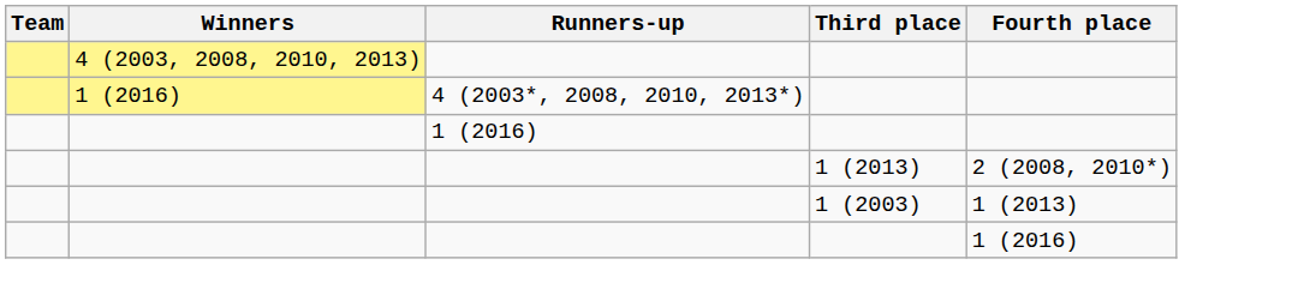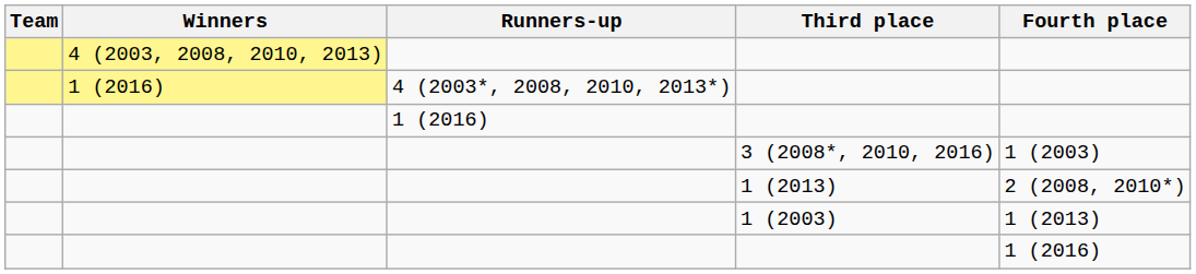 <table class=wikitable>
 <tr>
 <th>Team</th>
 <th>Winners</th>
 <th>Runners-up</th>
 <th>Third place</th>
 <th>Fourth place</th>
 </tr>
 <tr>
 <td style=background:#FFF68F></td>
 <td style=background:#FFF68F>4 (2003, 2008, 2010, 2013)</td>
 <td></td>
 <td></td>
 <td></td>
 </tr>
 <tr>
 <td style=background:#FFF68F></td>
 <td style=background:#FFF68F>1 (2016)</td>
 <td>4 (2003*, 2008, 2010, 2013*)</td>
 <td></td>
 <td></td>
 </tr>
 <tr>
 <td></td>
 <td></td>
 <td>1 (2016)</td>
 <td></td>
 <td></td>
 </tr>
 <tr>
 <td></td>
 <td></td>
 <td></td>
+<td>3 (2008*, 2010, 2016)</td>
+<td>1 (2003)</td>
+</tr>
+<tr>
+<td></td>
+<td></td>
+<td></td>
 <td>1 (2013)</td>
 <td>2 (2008, 2010*)</td>
 </tr>
 <tr>
 <td></td>
 <td></td>
 <td></td>
 <td>1 (2003)</td>
 <td>1 (2013)</td>
 </tr>
 <tr>
 <td></td>
 <td></td>
 <td></td>
 <td></td>
 <td>1 (2016)</td>
 </tr>
 </table>
